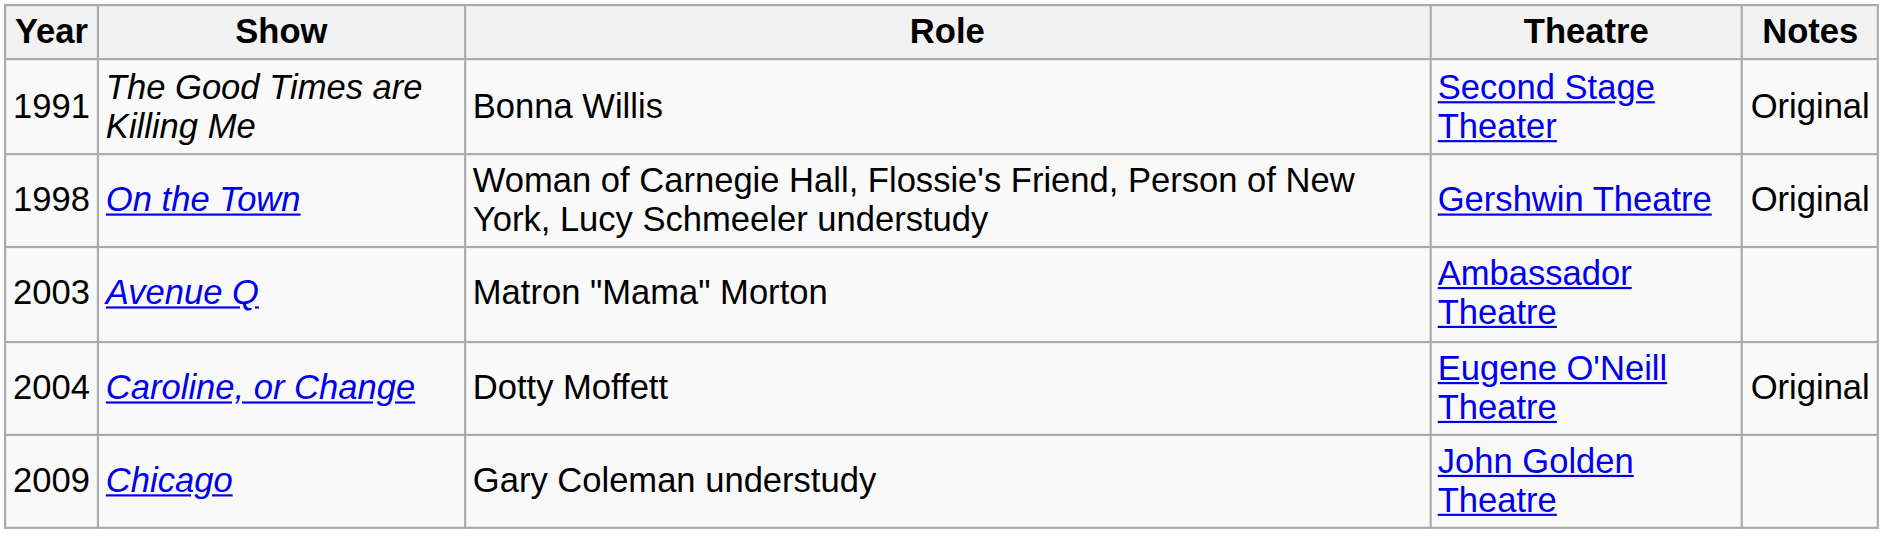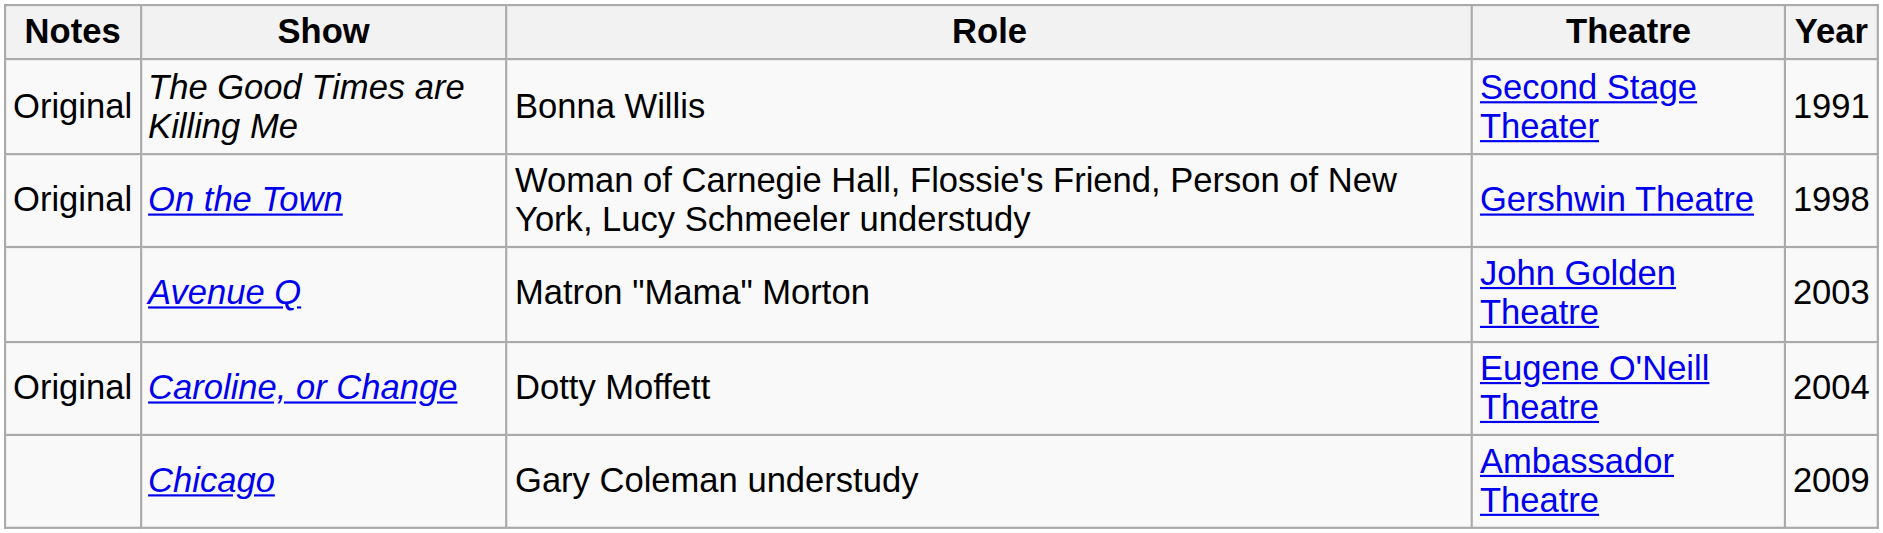 <table class="wikitable">
 <tr>
-<th>Year</th>
+<th>Notes</th>
 <th>Show</th>
 <th>Role</th>
 <th>Theatre</th>
-<th>Notes</th>
+<th>Year</th>
 </tr>
 <tr>
-<td>1991</td>
+<td>Original</td>
 <td><em>The Good Times are Killing Me</em></td>
 <td>Bonna Willis</td>
 <td><a href='#'>Second Stage Theater</a></td>
-<td>Original</td>
+<td>1991</td>
 </tr>
 <tr>
-<td>1998</td>
+<td>Original</td>
 <td><em><a href='#'>On the Town</a></em></td>
 <td>Woman of Carnegie Hall, Flossie's Friend, Person of New York, Lucy Schmeeler understudy</td>
 <td><a href='#'>Gershwin Theatre</a></td>
-<td>Original</td>
+<td>1998</td>
 </tr>
 <tr>
-<td>2003</td>
+<td></td>
 <td><em><a href='#'>Avenue Q</a></em></td>
 <td>Matron "Mama" Morton</td>
-<td><a href='#'>Ambassador Theatre</a></td>
-<td></td>
+<td><a href='#'>John Golden Theatre</a></td>
+<td>2003</td>
 </tr>
 <tr>
-<td>2004</td>
+<td>Original</td>
 <td><em><a href='#'>Caroline, or Change</a></em></td>
 <td>Dotty Moffett</td>
 <td><a href='#'>Eugene O'Neill Theatre</a></td>
-<td>Original</td>
+<td>2004</td>
 </tr>
 <tr>
-<td>2009</td>
+<td></td>
 <td><em><a href='#'>Chicago</a></em></td>
 <td>Gary Coleman understudy</td>
-<td><a href='#'>John Golden Theatre</a></td>
-<td></td>
+<td><a href='#'>Ambassador Theatre</a></td>
+<td>2009</td>
 </tr>
 </table>
